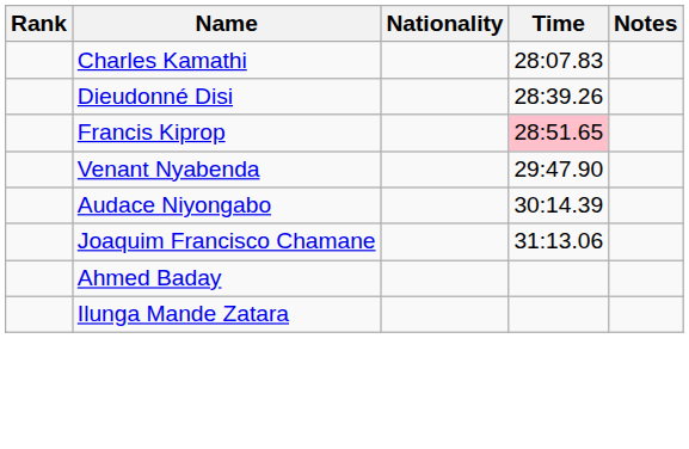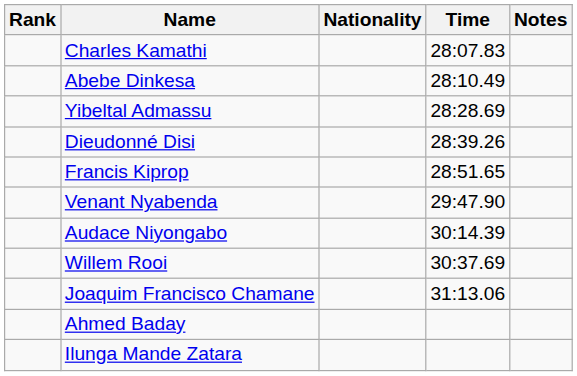 <table class="wikitable sortable" style="text-align:center">
 <tr>
 <th>Rank</th>
 <th>Name</th>
 <th>Nationality</th>
 <th>Time</th>
 <th>Notes</th>
 </tr>
 <tr>
 <td></td>
 <td align=left><a href='#'>Charles Kamathi</a></td>
 <td align=left></td>
 <td>28:07.83</td>
 <td></td>
 </tr>
 <tr>
 <td></td>
+<td align=left><a href='#'>Abebe Dinkesa</a></td>
+<td align=left></td>
+<td>28:10.49</td>
+<td></td>
+</tr>
+<tr>
+<td></td>
+<td align=left><a href='#'>Yibeltal Admassu</a></td>
+<td align=left></td>
+<td>28:28.69</td>
+<td></td>
+</tr>
+<tr>
+<td></td>
 <td align=left><a href='#'>Dieudonné Disi</a></td>
 <td align=left></td>
 <td>28:39.26</td>
 <td></td>
 </tr>
 <tr>
 <td></td>
 <td align=left><a href='#'>Francis Kiprop</a></td>
 <td align=left></td>
-<td style="background: pink;">28:51.65</td>
+<td>28:51.65</td>
 <td></td>
 </tr>
 <tr>
 <td></td>
 <td align=left><a href='#'>Venant Nyabenda</a></td>
 <td align=left></td>
 <td>29:47.90</td>
 <td></td>
 </tr>
 <tr>
 <td></td>
 <td align=left><a href='#'>Audace Niyongabo</a></td>
 <td align=left></td>
 <td>30:14.39</td>
+<td></td>
+</tr>
+<tr>
+<td></td>
+<td align=left><a href='#'>Willem Rooi</a></td>
+<td align=left></td>
+<td>30:37.69</td>
 <td></td>
 </tr>
 <tr>
 <td></td>
 <td align=left><a href='#'>Joaquim Francisco Chamane</a></td>
 <td align=left></td>
 <td>31:13.06</td>
 <td></td>
 </tr>
 <tr>
 <td></td>
 <td align=left><a href='#'>Ahmed Baday</a></td>
 <td align=left></td>
 <td></td>
 <td></td>
 </tr>
 <tr>
 <td></td>
 <td align=left><a href='#'>Ilunga Mande Zatara</a></td>
 <td align=left></td>
 <td></td>
 <td></td>
 </tr>
 </table>
